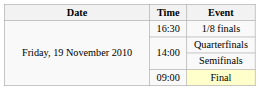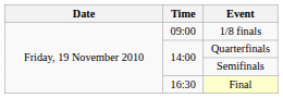 <table class = "wikitable" style="text-align:center;">
 <tr>
 <th width=220>Date</th>
 <th width=50>Time</th>
 <th width=100>Event</th>
 </tr>
 <tr>
 <td rowspan=4>Friday, 19 November 2010</td>
-<td>16:30</td>
+<td>09:00</td>
 <td>1/8 finals</td>
 </tr>
 <tr>
 <td rowspan=2>14:00</td>
 <td>Quarterfinals</td>
 </tr>
 <tr>
 <td>Semifinals</td>
 </tr>
 <tr>
-<td>09:00</td>
+<td>16:30</td>
 <td bgcolor=ffffcc>Final</td>
 </tr>
 </table>
